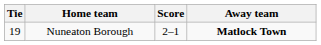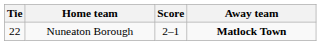 <table class="wikitable" style="text-align:center;">
 <tr>
 <th width=20>Tie</th>
 <th width=175>Home team</th>
 <th width=20>Score</th>
 <th width=175>Away team</th>
 </tr>
 <tr>
-<td>19</td>
+<td>22</td>
 <td>Nuneaton Borough</td>
 <td>2–1</td>
 <td><strong>Matlock Town</strong></td>
 </tr>
 </table>
